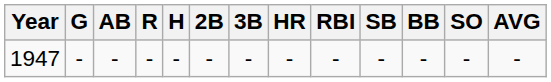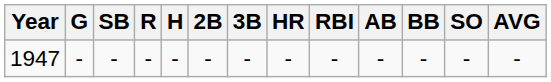 <table class="wikitable">
 <tr>
 <th><strong>Year</strong></th>
 <th><strong>G</strong></th>
-<th><strong>AB</strong></th>
+<th><strong>SB</strong></th>
 <th><strong>R</strong></th>
 <th><strong>H</strong></th>
 <th><strong>2B</strong></th>
 <th><strong>3B</strong></th>
 <th><strong>HR</strong></th>
 <th><strong>RBI</strong></th>
-<th><strong>SB</strong></th>
+<th><strong>AB</strong></th>
 <th><strong>BB</strong></th>
 <th><strong>SO</strong></th>
 <th><strong>AVG</strong></th>
 </tr>
 <tr align=center>
 <td>1947</td>
 <td>-</td>
 <td>-</td>
 <td>-</td>
 <td>-</td>
 <td>-</td>
 <td>-</td>
 <td>-</td>
 <td>-</td>
 <td>-</td>
 <td>-</td>
 <td>-</td>
 <td>-</td>
 </tr>
 </table>
